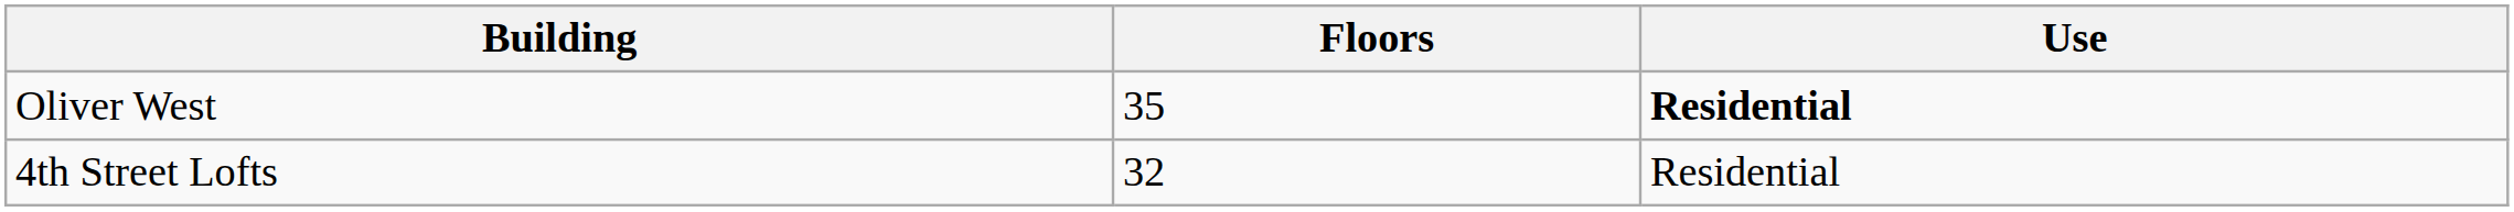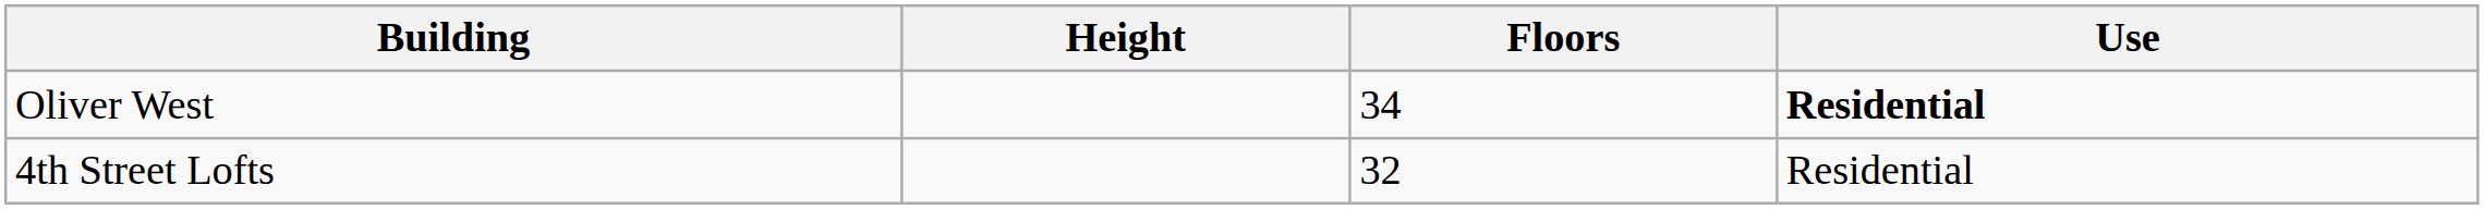 <table class="wikitable sortable" style="width:60%;">
 <tr>
 <th>Building</th>
+<th>Height</th>
 <th>Floors</th>
 <th>Use</th>
 </tr>
 <tr>
 <td>Oliver West</td>
-<td>35</td>
+<td></td>
+<td>34</td>
 <td><strong>Residential</strong></td>
 </tr>
 <tr>
 <td>4th Street Lofts</td>
+<td></td>
 <td>32</td>
 <td>Residential</td>
 </tr>
 </table>
